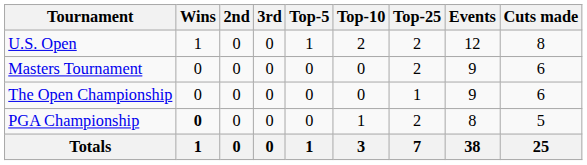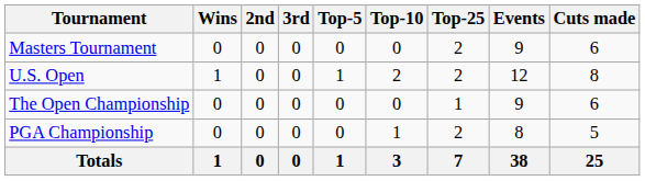 <table class=wikitable style=text-align:center>
 <tr>
 <th>Tournament</th>
 <th>Wins</th>
 <th>2nd</th>
 <th>3rd</th>
 <th>Top-5</th>
 <th>Top-10</th>
 <th>Top-25</th>
 <th>Events</th>
 <th>Cuts made</th>
 </tr>
 <tr>
+<td align=left><a href='#'>Masters Tournament</a></td>
+<td>0</td>
+<td>0</td>
+<td>0</td>
+<td>0</td>
+<td>0</td>
+<td>2</td>
+<td>9</td>
+<td>6</td>
+</tr>
+<tr>
 <td align=left><a href='#'>U.S. Open</a></td>
 <td>1</td>
 <td>0</td>
 <td>0</td>
 <td>1</td>
 <td>2</td>
 <td>2</td>
 <td>12</td>
 <td>8</td>
-</tr>
-<tr>
-<td align=left><a href='#'>Masters Tournament</a></td>
-<td>0</td>
-<td>0</td>
-<td>0</td>
-<td>0</td>
-<td>0</td>
-<td>2</td>
-<td>9</td>
-<td>6</td>
 </tr>
 <tr>
 <td align=left><a href='#'>The Open Championship</a></td>
 <td>0</td>
 <td>0</td>
 <td>0</td>
 <td>0</td>
 <td>0</td>
 <td>1</td>
 <td>9</td>
 <td>6</td>
 </tr>
 <tr>
 <td align=left><a href='#'>PGA Championship</a></td>
-<td><strong>0</strong></td>
+<td>0</td>
 <td>0</td>
 <td>0</td>
 <td>0</td>
 <td>1</td>
 <td>2</td>
 <td>8</td>
 <td>5</td>
 </tr>
 <tr>
 <th>Totals</th>
 <th>1</th>
 <th>0</th>
 <th>0</th>
 <th>1</th>
 <th>3</th>
 <th>7</th>
 <th>38</th>
 <th>25</th>
 </tr>
 </table>
